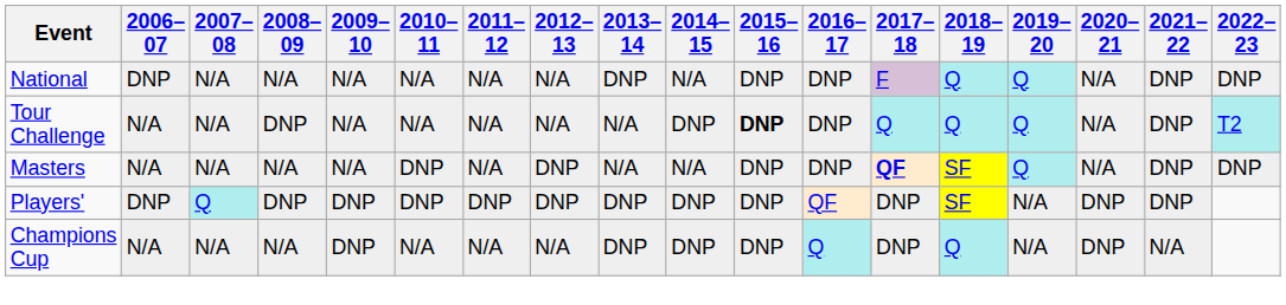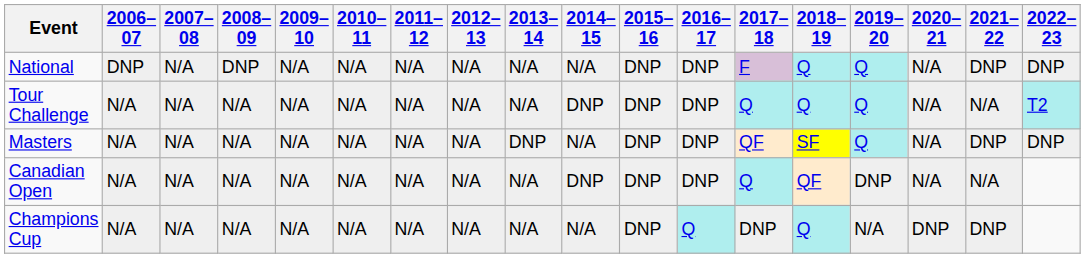 <table class="wikitable">
 <tr>
 <th>Event</th>
 <th><a href='#'>2006–07</a></th>
 <th><a href='#'>2007–08</a></th>
 <th><a href='#'>2008–09</a></th>
 <th><a href='#'>2009–10</a></th>
 <th><a href='#'>2010–11</a></th>
 <th><a href='#'>2011–12</a></th>
 <th><a href='#'>2012–13</a></th>
 <th><a href='#'>2013–14</a></th>
 <th><a href='#'>2014–15</a></th>
 <th><a href='#'>2015–16</a></th>
 <th><a href='#'>2016–17</a></th>
 <th><a href='#'>2017–18</a></th>
 <th><a href='#'>2018–19</a></th>
 <th><a href='#'>2019–20</a></th>
 <th><a href='#'>2020–21</a></th>
 <th><a href='#'>2021–22</a></th>
 <th><a href='#'>2022–23</a></th>
 </tr>
 <tr>
 <td><a href='#'>National</a></td>
 <td style="background:#EFEFEF;">DNP</td>
 <td style="background:#EFEFEF;">N/A</td>
+<td style="background:#EFEFEF;">DNP</td>
 <td style="background:#EFEFEF;">N/A</td>
 <td style="background:#EFEFEF;">N/A</td>
 <td style="background:#EFEFEF;">N/A</td>
 <td style="background:#EFEFEF;">N/A</td>
 <td style="background:#EFEFEF;">N/A</td>
-<td style="background:#EFEFEF;">DNP</td>
 <td style="background:#EFEFEF;">N/A</td>
 <td style="background:#EFEFEF;">DNP</td>
 <td style="background:#EFEFEF;">DNP</td>
 <td style="background:thistle;"><a href='#'>F</a></td>
 <td style="background:#afeeee;"><a href='#'>Q</a></td>
 <td style="background:#afeeee;"><a href='#'>Q</a></td>
 <td style="background:#EFEFEF;">N/A</td>
 <td style="background:#EFEFEF;">DNP</td>
 <td style="background:#EFEFEF;">DNP</td>
 </tr>
 <tr>
 <td><a href='#'>Tour Challenge</a></td>
 <td style="background:#EFEFEF;">N/A</td>
 <td style="background:#EFEFEF;">N/A</td>
-<td style="background:#EFEFEF;">DNP</td>
+<td style="background:#EFEFEF;">N/A</td>
 <td style="background:#EFEFEF;">N/A</td>
 <td style="background:#EFEFEF;">N/A</td>
 <td style="background:#EFEFEF;">N/A</td>
 <td style="background:#EFEFEF;">N/A</td>
 <td style="background:#EFEFEF;">N/A</td>
 <td style="background:#EFEFEF;">DNP</td>
-<td style="background:#EFEFEF;"><strong>DNP</strong></td>
+<td style="background:#EFEFEF;">DNP</td>
 <td style="background:#EFEFEF;">DNP</td>
 <td style="background:#afeeee;"><a href='#'>Q</a></td>
 <td style="background:#afeeee;"><a href='#'>Q</a></td>
 <td style="background:#afeeee;"><a href='#'>Q</a></td>
 <td style="background:#EFEFEF;">N/A</td>
-<td style="background:#EFEFEF;">DNP</td>
+<td style="background:#EFEFEF;">N/A</td>
 <td style="background:#afeeee;"><a href='#'>T2</a></td>
 </tr>
 <tr>
 <td><a href='#'>Masters</a></td>
 <td style="background:#EFEFEF;">N/A</td>
 <td style="background:#EFEFEF;">N/A</td>
 <td style="background:#EFEFEF;">N/A</td>
 <td style="background:#EFEFEF;">N/A</td>
+<td style="background:#EFEFEF;">N/A</td>
+<td style="background:#EFEFEF;">N/A</td>
+<td style="background:#EFEFEF;">N/A</td>
 <td style="background:#EFEFEF;">DNP</td>
 <td style="background:#EFEFEF;">N/A</td>
 <td style="background:#EFEFEF;">DNP</td>
-<td style="background:#EFEFEF;">N/A</td>
-<td style="background:#EFEFEF;">N/A</td>
 <td style="background:#EFEFEF;">DNP</td>
-<td style="background:#EFEFEF;">DNP</td>
-<td style="background:#ffebcd;"><strong><a href='#'>QF</a></strong></td>
+<td style="background:#ffebcd;"><a href='#'>QF</a></td>
 <td style="background:yellow;"><a href='#'>SF</a></td>
 <td style="background:#afeeee;"><a href='#'>Q</a></td>
 <td style="background:#EFEFEF;">N/A</td>
 <td style="background:#EFEFEF;">DNP</td>
 <td style="background:#EFEFEF;">DNP</td>
 </tr>
 <tr>
-<td><a href='#'>Players'</a></td>
-<td style="background:#EFEFEF;">DNP</td>
-<td style="background:#afeeee;"><a href='#'>Q</a></td>
+<td><a href='#'>Canadian Open</a></td>
+<td style="background:#EFEFEF;">N/A</td>
+<td style="background:#EFEFEF;">N/A</td>
+<td style="background:#EFEFEF;">N/A</td>
+<td style="background:#EFEFEF;">N/A</td>
+<td style="background:#EFEFEF;">N/A</td>
+<td style="background:#EFEFEF;">N/A</td>
+<td style="background:#EFEFEF;">N/A</td>
+<td style="background:#EFEFEF;">N/A</td>
 <td style="background:#EFEFEF;">DNP</td>
 <td style="background:#EFEFEF;">DNP</td>
 <td style="background:#EFEFEF;">DNP</td>
-<td style="background:#EFEFEF;">DNP</td>
-<td style="background:#EFEFEF;">DNP</td>
-<td style="background:#EFEFEF;">DNP</td>
-<td style="background:#EFEFEF;">DNP</td>
-<td style="background:#EFEFEF;">DNP</td>
+<td style="background:#afeeee;"><a href='#'>Q</a></td>
 <td style="background:#ffebcd;"><a href='#'>QF</a></td>
 <td style="background:#EFEFEF;">DNP</td>
-<td style="background:yellow;"><a href='#'>SF</a></td>
 <td style="background:#EFEFEF;">N/A</td>
-<td style="background:#EFEFEF;">DNP</td>
-<td style="background:#EFEFEF;">DNP</td>
+<td style="background:#EFEFEF;">N/A</td>
 <td></td>
 </tr>
 <tr>
 <td><a href='#'>Champions Cup</a></td>
 <td style="background:#EFEFEF;">N/A</td>
 <td style="background:#EFEFEF;">N/A</td>
 <td style="background:#EFEFEF;">N/A</td>
-<td style="background:#EFEFEF;">DNP</td>
 <td style="background:#EFEFEF;">N/A</td>
 <td style="background:#EFEFEF;">N/A</td>
 <td style="background:#EFEFEF;">N/A</td>
-<td style="background:#EFEFEF;">DNP</td>
-<td style="background:#EFEFEF;">DNP</td>
+<td style="background:#EFEFEF;">N/A</td>
+<td style="background:#EFEFEF;">N/A</td>
+<td style="background:#EFEFEF;">N/A</td>
 <td style="background:#EFEFEF;">DNP</td>
 <td style="background:#afeeee;"><a href='#'>Q</a></td>
 <td style="background:#EFEFEF;">DNP</td>
 <td style="background:#afeeee;"><a href='#'>Q</a></td>
 <td style="background:#EFEFEF;">N/A</td>
 <td style="background:#EFEFEF;">DNP</td>
-<td style="background:#EFEFEF;">N/A</td>
+<td style="background:#EFEFEF;">DNP</td>
 <td></td>
 </tr>
 </table>
